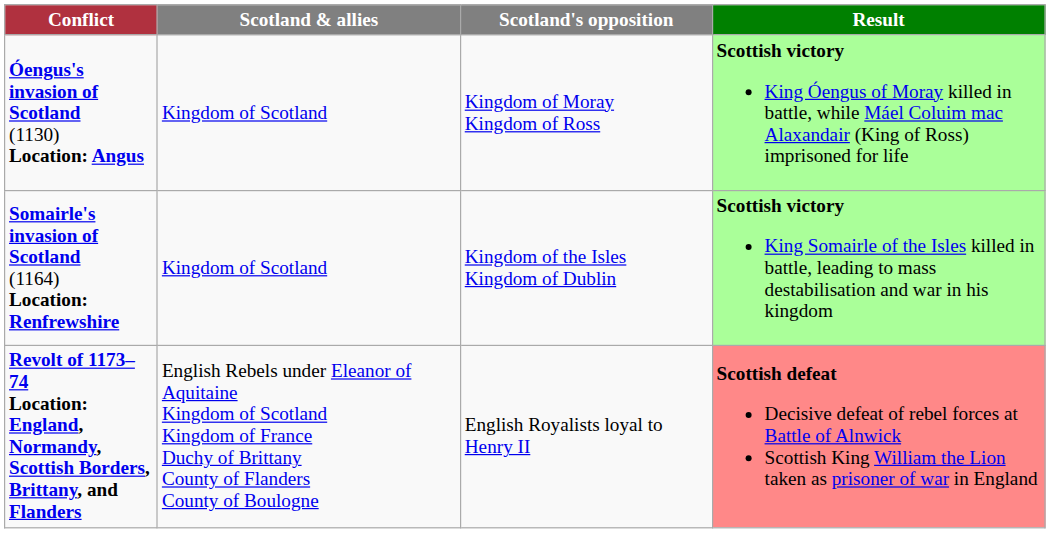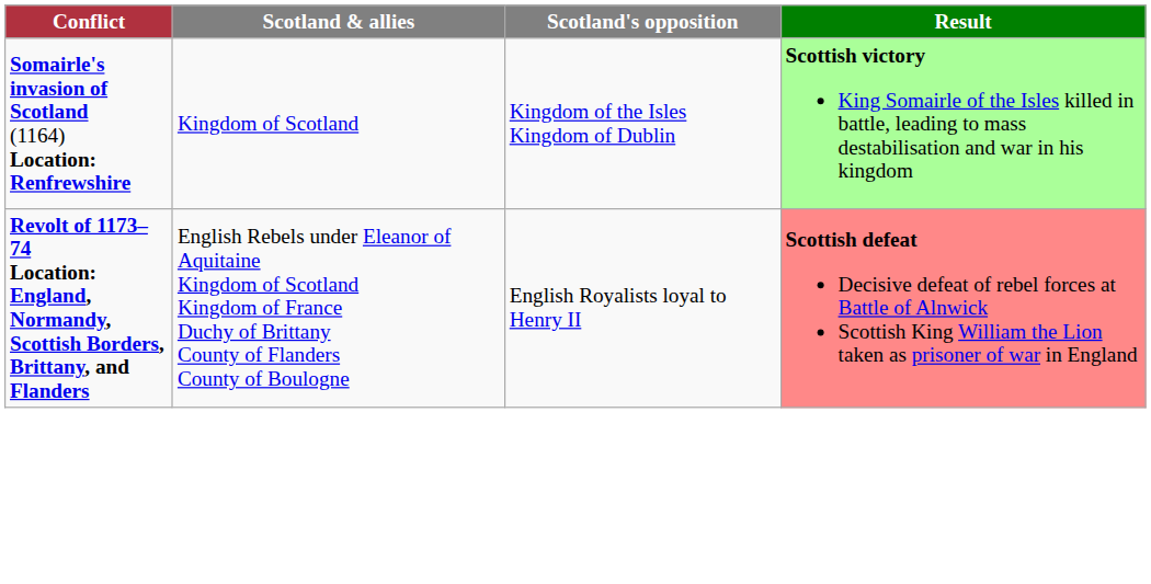 <table class="wikitable">
 <tr>
 <th style="color: white; background:#b0313f; width:120px;">Conflict</th>
 <th style="color: white; background:gray;">Scotland & allies</th>
 <th style="color: white; background:gray;">Scotland's opposition</th>
 <th style="color: white; background:green; width:270px;">Result</th>
-</tr>
-<tr>
-<td><strong><a href='#'>Óengus's invasion of Scotland</a></strong><br>(1130)<br><strong>Location: <a href='#'>Angus</a></strong></td>
-<td> <a href='#'>Kingdom of Scotland</a></td>
-<td><a href='#'>Kingdom of Moray</a><br><a href='#'>Kingdom of Ross</a></td>
-<td style="Background:#AF9"><strong>Scottish victory</strong><br><ul><li><a href='#'>King Óengus of Moray</a> killed in battle, while <a href='#'>Máel Coluim mac Alaxandair</a> (King of Ross) imprisoned for life</li></ul></td>
 </tr>
 <tr>
 <td><a href='#'><strong>Somairle's invasion of Scotland</strong></a><br>(1164)<br><strong>Location: <a href='#'>Renfrewshire</a></strong></td>
 <td> <a href='#'>Kingdom of Scotland</a></td>
 <td><a href='#'>Kingdom of the Isles</a><br><a href='#'>Kingdom of Dublin</a></td>
 <td style="Background:#AF9"><strong>Scottish victory</strong><br><ul><li><a href='#'>King Somairle of the Isles</a> killed in battle, leading to mass destabilisation and war in his kingdom</li></ul></td>
 </tr>
 <tr>
 <td><strong><a href='#'>Revolt of 1173–74</a></strong><br><strong>Location: <a href='#'>England</a>, <a href='#'>Normandy</a>, <a href='#'>Scottish Borders</a>, <a href='#'>Brittany</a>, and</strong> <strong><a href='#'>Flanders</a></strong></td>
 <td>English Rebels under <a href='#'>Eleanor of Aquitaine</a><br> <a href='#'>Kingdom of Scotland</a><br> <a href='#'>Kingdom of France</a><br> <a href='#'>Duchy of Brittany</a><br> <a href='#'>County of Flanders</a><br> <a href='#'>County of Boulogne</a></td>
 <td> English Royalists loyal to <a href='#'>Henry II</a></td>
 <td style="Background:#F88"><strong>Scottish defeat</strong><br><ul><li>Decisive defeat of rebel forces at <a href='#'>Battle of Alnwick</a></li><li>Scottish King <a href='#'>William the Lion</a> taken as <a href='#'>prisoner of war</a> in England</li></ul></td>
 </tr>
 </table>
